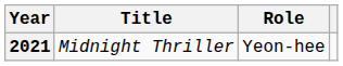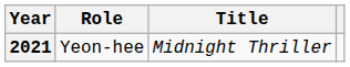 <table class="wikitable plainrowheaders">
 <tr>
 <th scope="col">Year</th>
+<th scope="col">Role</th>
 <th scope="col">Title</th>
-<th scope="col">Role</th>
 <th scope="col" class="unsortable"></th>
 </tr>
 <tr>
 <th scope="row">2021</th>
+<td>Yeon-hee</td>
 <td><em>Midnight Thriller</em></td>
-<td>Yeon-hee</td>
 <td style="text-align:center"></td>
 </tr>
 </table>
